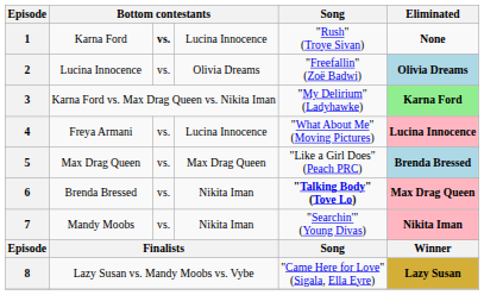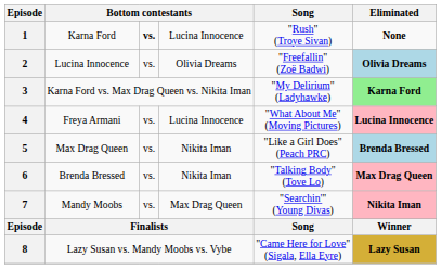 <table class="wikitable" style="text-align:center">
 <tr>
 <th scope="col">Episode</th>
 <th scope="col" colspan="3">Bottom contestants</th>
 <th scope="col">Song</th>
 <th scope="col">Eliminated</th>
 </tr>
 <tr>
 <th scope="row">1</th>
 <td>Karna Ford</td>
 <td><strong>vs.</strong></td>
 <td nowrap>Lucina Innocence</td>
 <td>"<a href='#'>Rush</a>"<br>(<a href='#'>Troye Sivan</a>)</td>
 <td><strong>None</strong></td>
 </tr>
 <tr>
 <th scope="row">2</th>
 <td nowrap>Lucina Innocence</td>
 <td>vs.</td>
 <td>Olivia Dreams</td>
 <td>"<a href='#'>Freefallin</a>"<br>(<a href='#'>Zoë Badwi</a>)</td>
 <td bgcolor="lightblue"><strong>Olivia Dreams</strong></td>
 </tr>
 <tr>
 <th scope="row">3</th>
 <td colspan="3">Karna Ford vs. Max Drag Queen vs. Nikita Iman</td>
 <td>"<a href='#'>My Delirium</a>"<br>(<a href='#'>Ladyhawke</a>)</td>
 <td bgcolor="lightgreen"><strong>Karna Ford</strong></td>
 </tr>
 <tr>
 <th scope="row">4</th>
 <td>Freya Armani</td>
 <td>vs.</td>
 <td>Lucina Innocence</td>
 <td>"<a href='#'>What About Me</a>"<br>(<a href='#'>Moving Pictures</a>)</td>
 <td bgcolor="lightpink" nowrap><strong>Lucina Innocence</strong></td>
 </tr>
 <tr>
 <th scope="row">5</th>
 <td>Max Drag Queen</td>
 <td>vs.</td>
-<td>Max Drag Queen</td>
+<td>Nikita Iman</td>
 <td>"Like a Girl Does"<br>(<a href='#'>Peach PRC</a>)</td>
 <td bgcolor="lightblue"><strong>Brenda Bressed</strong></td>
 </tr>
 <tr>
 <th scope="row">6</th>
 <td>Brenda Bressed</td>
 <td>vs.</td>
 <td>Nikita Iman</td>
-<td><strong>"<a href='#'>Talking Body</a>"<br>(<a href='#'>Tove Lo</a>)</strong></td>
+<td>"<a href='#'>Talking Body</a>"<br>(<a href='#'>Tove Lo</a>)</td>
 <td bgcolor="lightpink"><strong>Max Drag Queen</strong></td>
 </tr>
 <tr>
 <th scope="row">7</th>
 <td>Mandy Moobs</td>
 <td>vs.</td>
-<td>Nikita Iman</td>
+<td>Max Drag Queen</td>
 <td>"<a href='#'>Searchin'</a>"<br>(<a href='#'>Young Divas</a>)</td>
 <td bgcolor="lightpink"><strong>Nikita Iman</strong></td>
 </tr>
 <tr>
 <th scope="col">Episode</th>
 <th scope="col" colspan="3">Finalists</th>
 <th scope="col">Song</th>
 <th scope="col">Winner</th>
 </tr>
 <tr>
 <th scope="row">8</th>
 <td colspan="3">Lazy Susan vs. Mandy Moobs vs. Vybe</td>
 <td nowrap>"<a href='#'>Came Here for Love</a>"<br>(<a href='#'>Sigala</a>, <a href='#'>Ella Eyre</a>)</td>
 <td bgcolor="#D4AF37"><strong>Lazy Susan</strong></td>
 </tr>
 <tr>
 </tr>
 </table>
